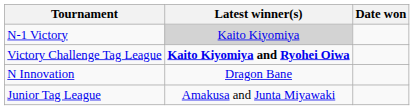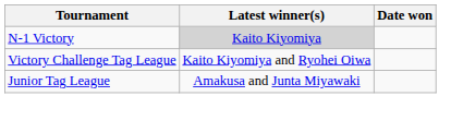 <table class="wikitable" style="text-align: center;">
 <tr>
 <th>Tournament</th>
 <th>Latest winner(s)</th>
 <th>Date won</th>
 </tr>
 <tr>
 <td align=left><a href='#'>N-1 Victory</a></td>
 <td style="background: lightgrey;"><a href='#'>Kaito Kiyomiya</a></td>
 <td></td>
 </tr>
 <tr>
 <td align=left><a href='#'>Victory Challenge Tag League</a></td>
-<td><strong><a href='#'>Kaito Kiyomiya</a> and <a href='#'>Ryohei Oiwa</a></strong></td>
-<td></td>
-</tr>
-<tr>
-<td align=left><a href='#'>N Innovation</a></td>
-<td><a href='#'>Dragon Bane</a></td>
+<td><a href='#'>Kaito Kiyomiya</a> and <a href='#'>Ryohei Oiwa</a></td>
 <td></td>
 </tr>
 <tr>
 <td align=left><a href='#'>Junior Tag League</a></td>
 <td><a href='#'>Amakusa</a> and <a href='#'>Junta Miyawaki</a></td>
 <td></td>
 </tr>
 </table>
